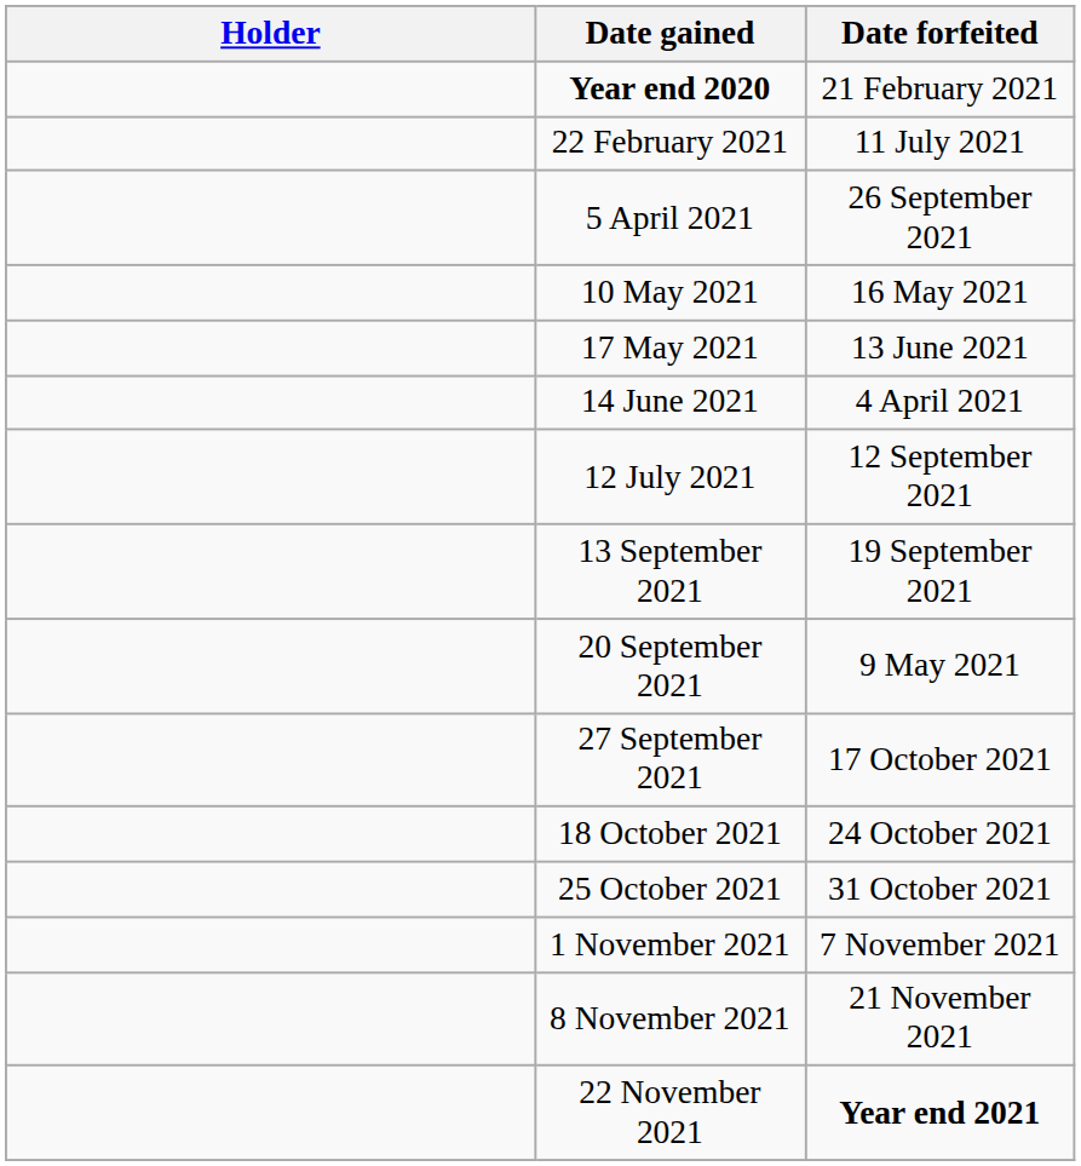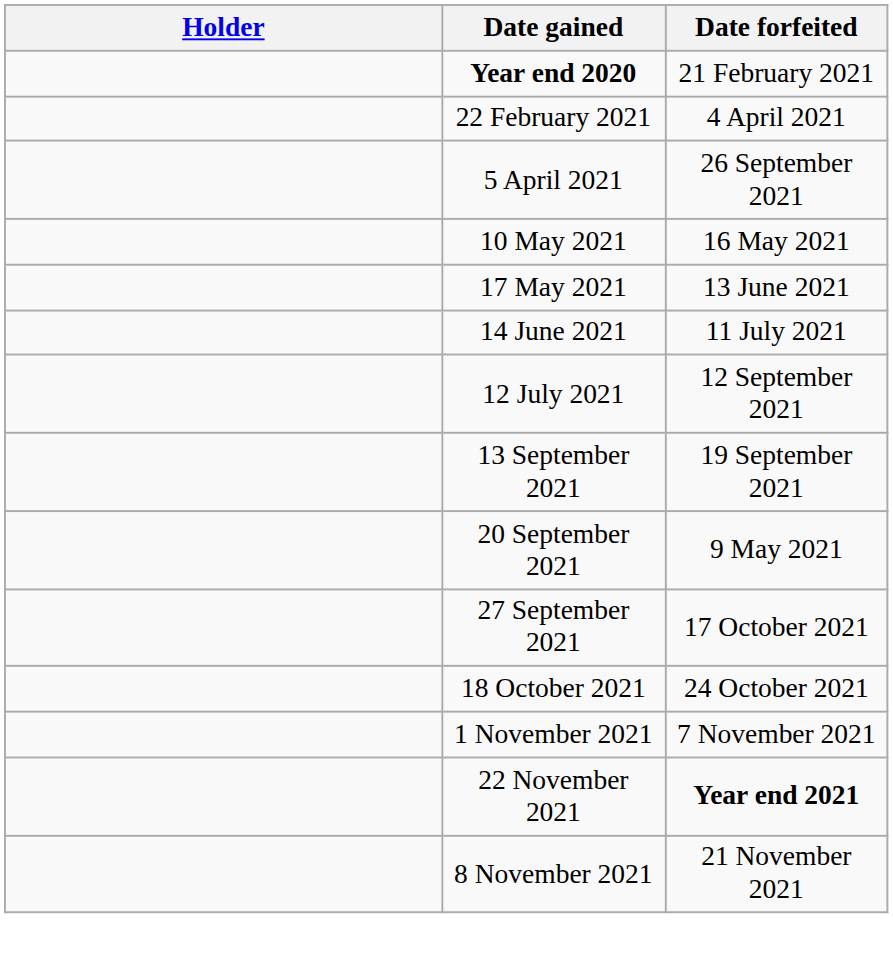 <table class="wikitable nowrap" style="font-size:90%; text-align:center">
 <tr>
 <th style="width:222px;"><a href='#'>Holder</a></th>
 <th style="width:110px;">Date gained</th>
 <th style="width:110px;">Date forfeited</th>
 </tr>
 <tr>
 <td style="text-align:left;"></td>
 <td><strong>Year end 2020</strong></td>
 <td>21 February 2021</td>
 </tr>
 <tr>
 <td style="text-align:left;"></td>
 <td>22 February 2021</td>
-<td>11 July 2021</td>
+<td>4 April 2021</td>
 </tr>
 <tr>
 <td style="text-align:left;"></td>
 <td>5 April 2021</td>
 <td>26 September 2021</td>
 </tr>
 <tr>
 <td style="text-align:left;"></td>
 <td>10 May 2021</td>
 <td>16 May 2021</td>
 </tr>
 <tr>
 <td style="text-align:left;"></td>
 <td>17 May 2021</td>
 <td>13 June 2021</td>
 </tr>
 <tr>
 <td style="text-align:left;"></td>
 <td>14 June 2021</td>
-<td>4 April 2021</td>
+<td>11 July 2021</td>
 </tr>
 <tr>
 <td style="text-align:left;"></td>
 <td>12 July 2021</td>
 <td>12 September 2021</td>
 </tr>
 <tr>
 <td style="text-align:left;"></td>
 <td>13 September 2021</td>
 <td>19 September 2021</td>
 </tr>
 <tr>
 <td style="text-align:left;"></td>
 <td>20 September 2021</td>
 <td>9 May 2021</td>
 </tr>
 <tr>
 <td style="text-align:left;"></td>
 <td>27 September 2021</td>
 <td>17 October 2021</td>
 </tr>
 <tr>
 <td style="text-align:left;"></td>
 <td>18 October 2021</td>
 <td>24 October 2021</td>
 </tr>
 <tr>
 <td style="text-align:left;"></td>
-<td>25 October 2021</td>
-<td>31 October 2021</td>
+<td>1 November 2021</td>
+<td>7 November 2021</td>
 </tr>
 <tr>
-<td style="text-align:left;"></td>
-<td>1 November 2021</td>
-<td>7 November 2021</td>
+<td style="text-align:left;"><strong></strong></td>
+<td>22 November 2021</td>
+<td><strong>Year end 2021</strong></td>
 </tr>
 <tr>
 <td style="text-align:left;"></td>
 <td>8 November 2021</td>
 <td>21 November 2021</td>
 </tr>
-<tr>
-<td style="text-align:left;"><strong></strong></td>
-<td>22 November 2021</td>
-<td><strong>Year end 2021</strong></td>
-</tr>
 </table>
